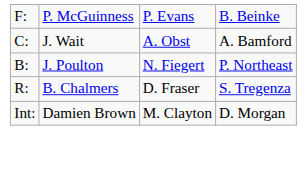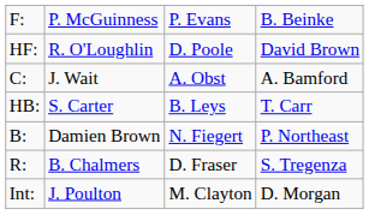 <table class="wikitable" style="margin: 0.5em auto;">
 <tr>
 <td>F:</td>
 <td><a href='#'>P. McGuinness</a></td>
 <td><a href='#'>P. Evans</a></td>
 <td><a href='#'>B. Beinke</a></td>
 </tr>
 <tr>
+<td>HF:</td>
+<td><a href='#'>R. O'Loughlin</a></td>
+<td><a href='#'>D. Poole</a></td>
+<td><a href='#'>David Brown</a></td>
+</tr>
+<tr>
 <td>C:</td>
 <td>J. Wait</td>
 <td><a href='#'>A. Obst</a></td>
 <td>A. Bamford</td>
 </tr>
 <tr>
+<td>HB:</td>
+<td><a href='#'>S. Carter</a></td>
+<td><a href='#'>B. Leys</a></td>
+<td><a href='#'>T. Carr</a></td>
+</tr>
+<tr>
 <td>B:</td>
-<td><a href='#'>J. Poulton</a></td>
+<td>Damien Brown</td>
 <td><a href='#'>N. Fiegert</a></td>
 <td><a href='#'>P. Northeast</a></td>
 </tr>
 <tr>
 <td>R:</td>
 <td><a href='#'>B. Chalmers</a></td>
 <td>D. Fraser</td>
 <td><a href='#'>S. Tregenza</a></td>
 </tr>
 <tr>
 <td>Int:</td>
-<td>Damien Brown</td>
+<td><a href='#'>J. Poulton</a></td>
 <td>M. Clayton</td>
 <td>D. Morgan</td>
 </tr>
 </table>
